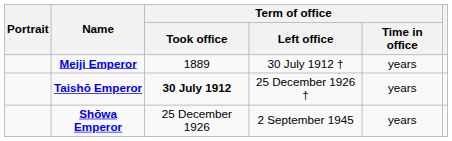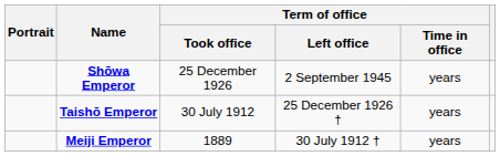 <table class="wikitable" style="text-align:center">
 <tr>
 <th rowspan=2>Portrait</th>
 <th rowspan=2>Name<br></th>
 <th colspan=3>Term of office</th>
 <th rowspan=2></th>
 </tr>
 <tr>
 <th>Took office</th>
 <th>Left office</th>
 <th>Time in office</th>
 </tr>
 <tr>
 <td></td>
+<td><strong><a href='#'>Shōwa Emperor</a></strong><br></td>
+<td>25 December 1926</td>
+<td>2 September 1945</td>
+<td> years</td>
+<td></td>
+</tr>
+<tr>
+<td></td>
+<td><strong><a href='#'>Taishō Emperor</a></strong><br></td>
+<td>30 July 1912</td>
+<td>25 December 1926 †</td>
+<td> years</td>
+<td></td>
+</tr>
+<tr>
+<td></td>
 <td><strong><a href='#'>Meiji Emperor</a></strong><br></td>
 <td>1889</td>
 <td>30 July 1912 †</td>
 <td> years</td>
 <td></td>
 </tr>
-<tr>
-<td></td>
-<td><strong><a href='#'>Taishō Emperor</a></strong><br></td>
-<td><strong>30 July 1912</strong></td>
-<td>25 December 1926 †</td>
-<td> years</td>
-<td></td>
-</tr>
-<tr>
-<td></td>
-<td><strong><a href='#'>Shōwa Emperor</a></strong><br></td>
-<td>25 December 1926</td>
-<td>2 September 1945</td>
-<td> years</td>
-<td></td>
-</tr>
 </table>
